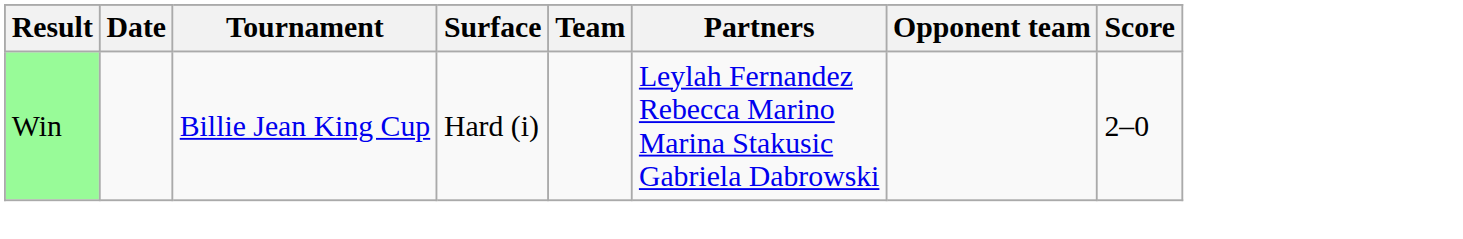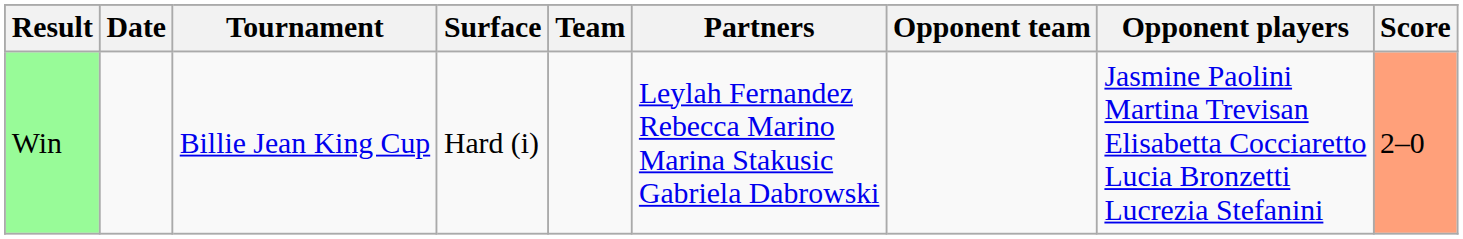 <table class="wikitable nowrap">
 <tr>
 <th>Result</th>
 <th>Date</th>
 <th>Tournament</th>
 <th>Surface</th>
 <th>Team</th>
 <th>Partners</th>
 <th>Opponent team</th>
+<th>Opponent players</th>
 <th class="unsortable">Score</th>
 </tr>
 <tr>
 <td style="background:#98fb98;">Win</td>
 <td><a href='#'></a></td>
 <td><a href='#'>Billie Jean King Cup</a></td>
 <td>Hard (i)</td>
 <td></td>
 <td><a href='#'>Leylah Fernandez</a><br><a href='#'>Rebecca Marino</a><br><a href='#'>Marina Stakusic</a><br><a href='#'>Gabriela Dabrowski</a></td>
 <td></td>
-<td>2–0</td>
+<td><a href='#'>Jasmine Paolini</a><br><a href='#'>Martina Trevisan</a><br><a href='#'>Elisabetta Cocciaretto</a><br><a href='#'>Lucia Bronzetti</a><br><a href='#'>Lucrezia Stefanini</a></td>
+<td style="background: lightsalmon;">2–0</td>
 </tr>
 </table>
